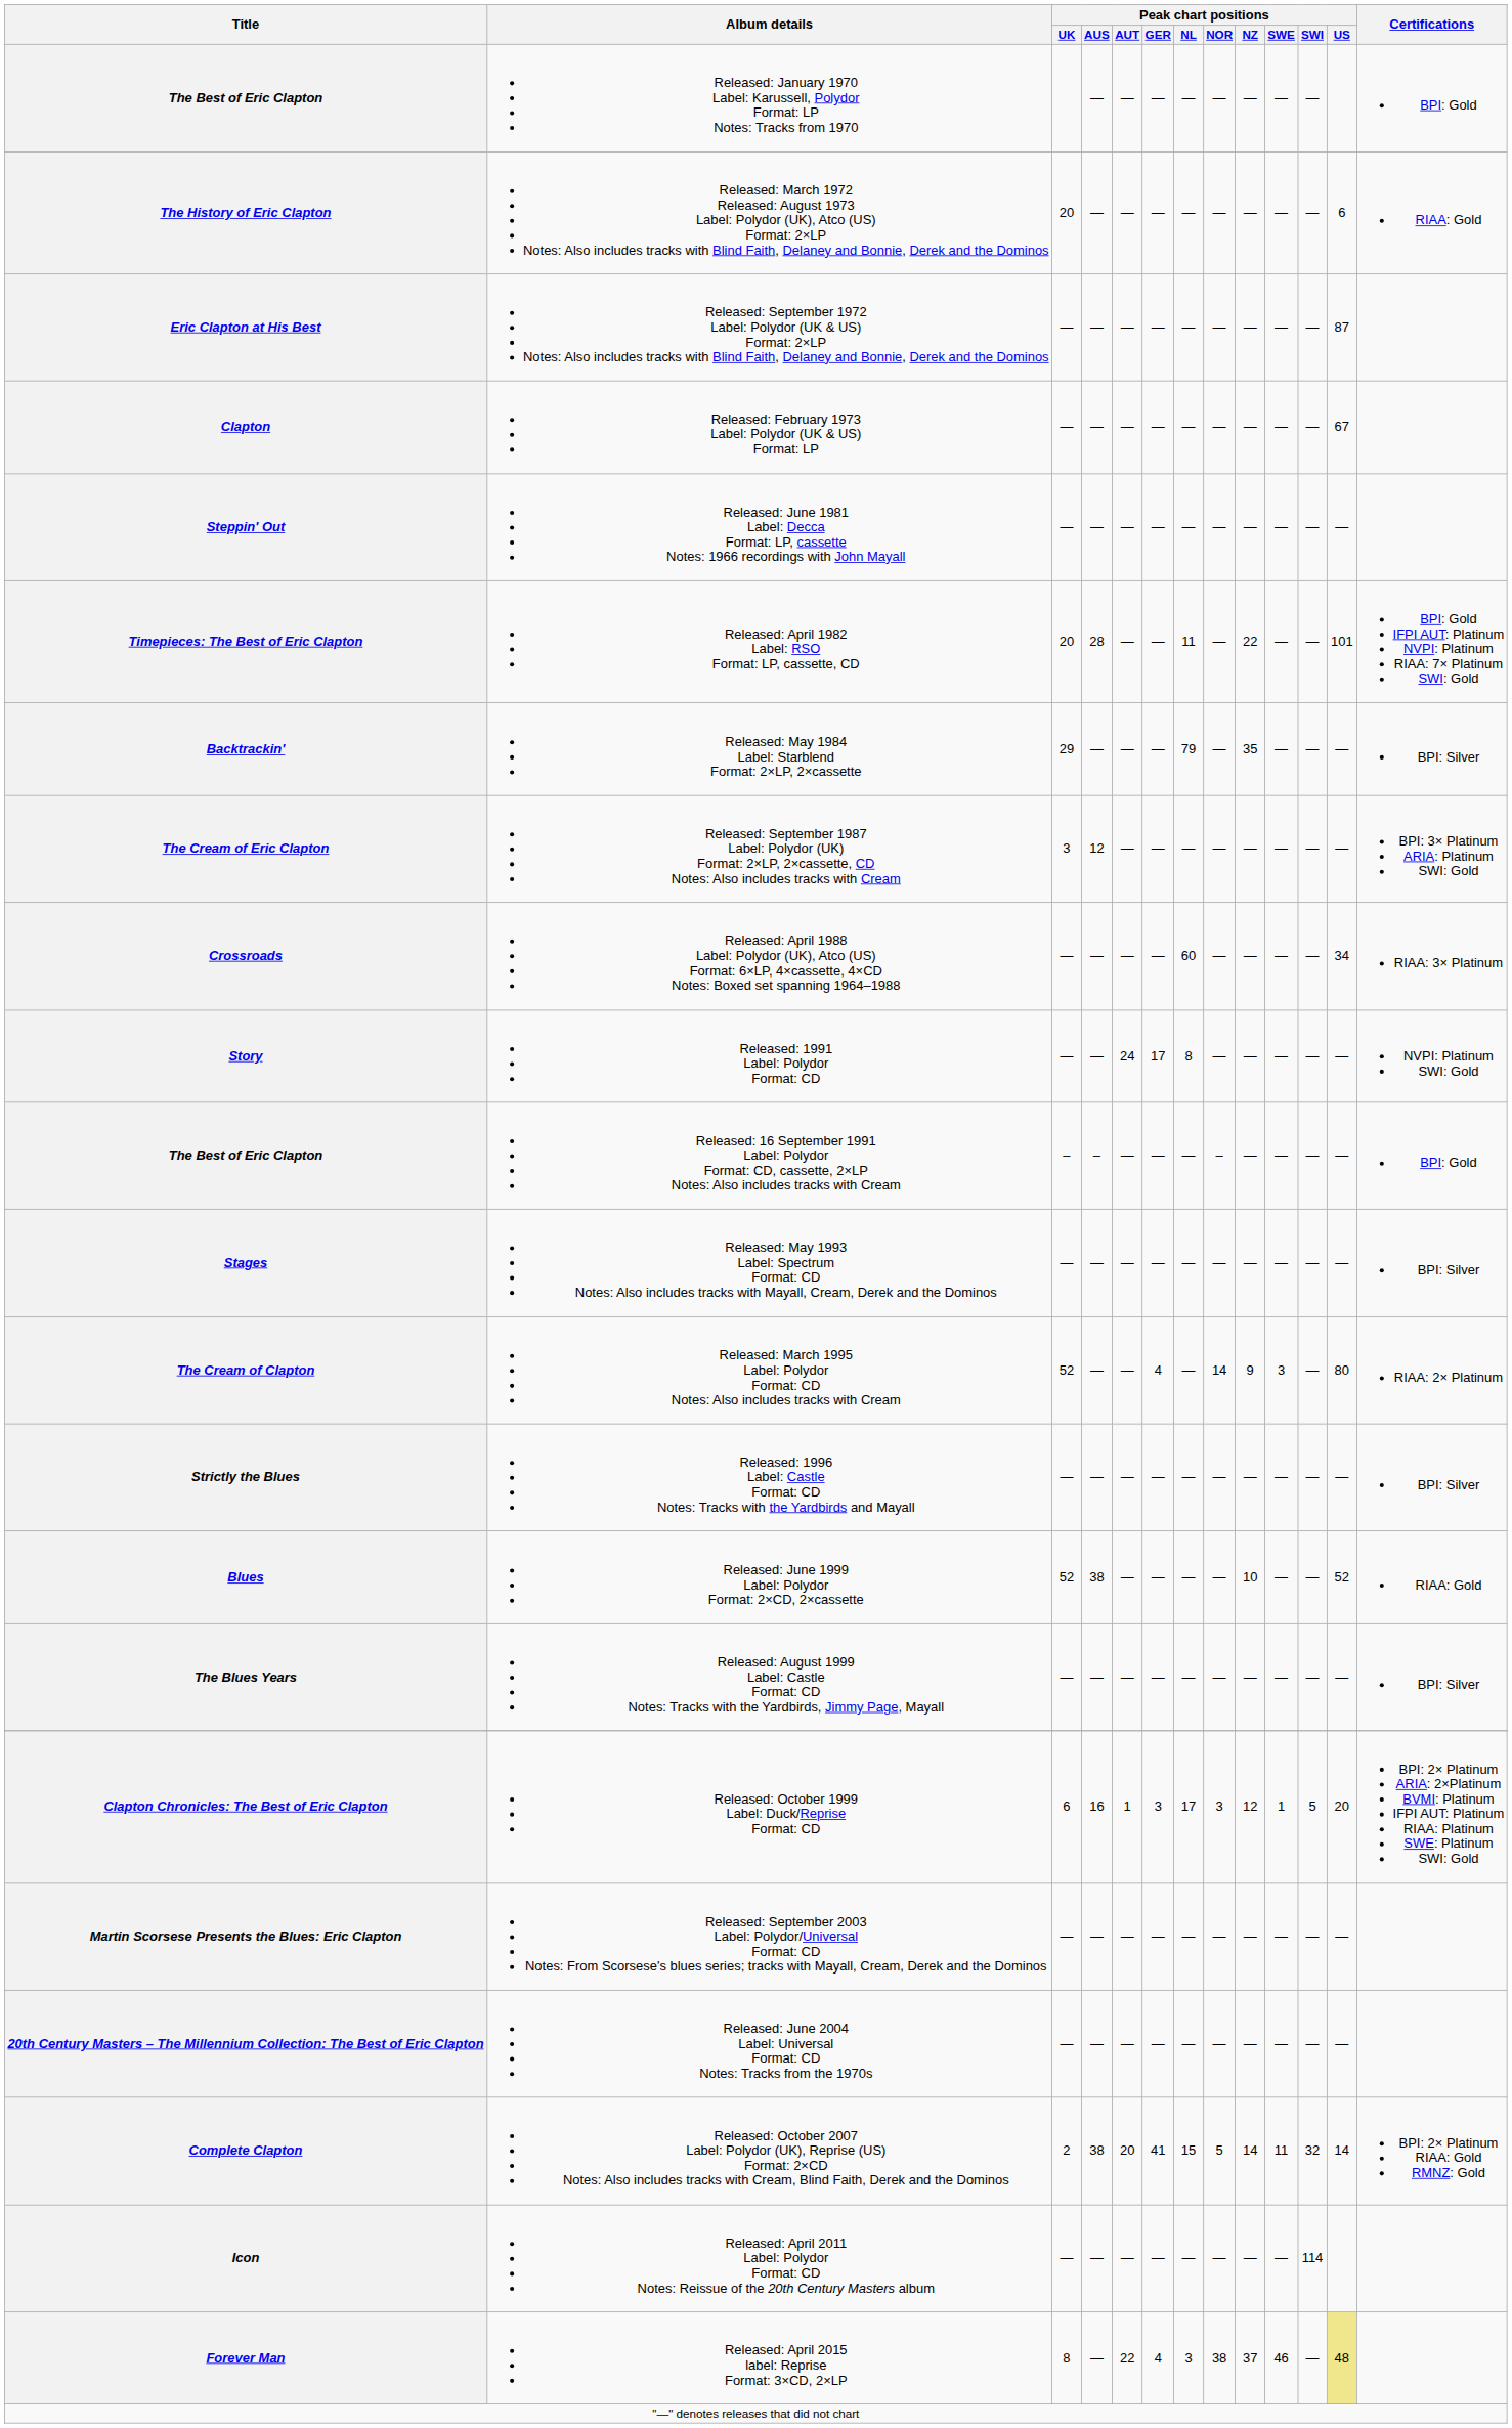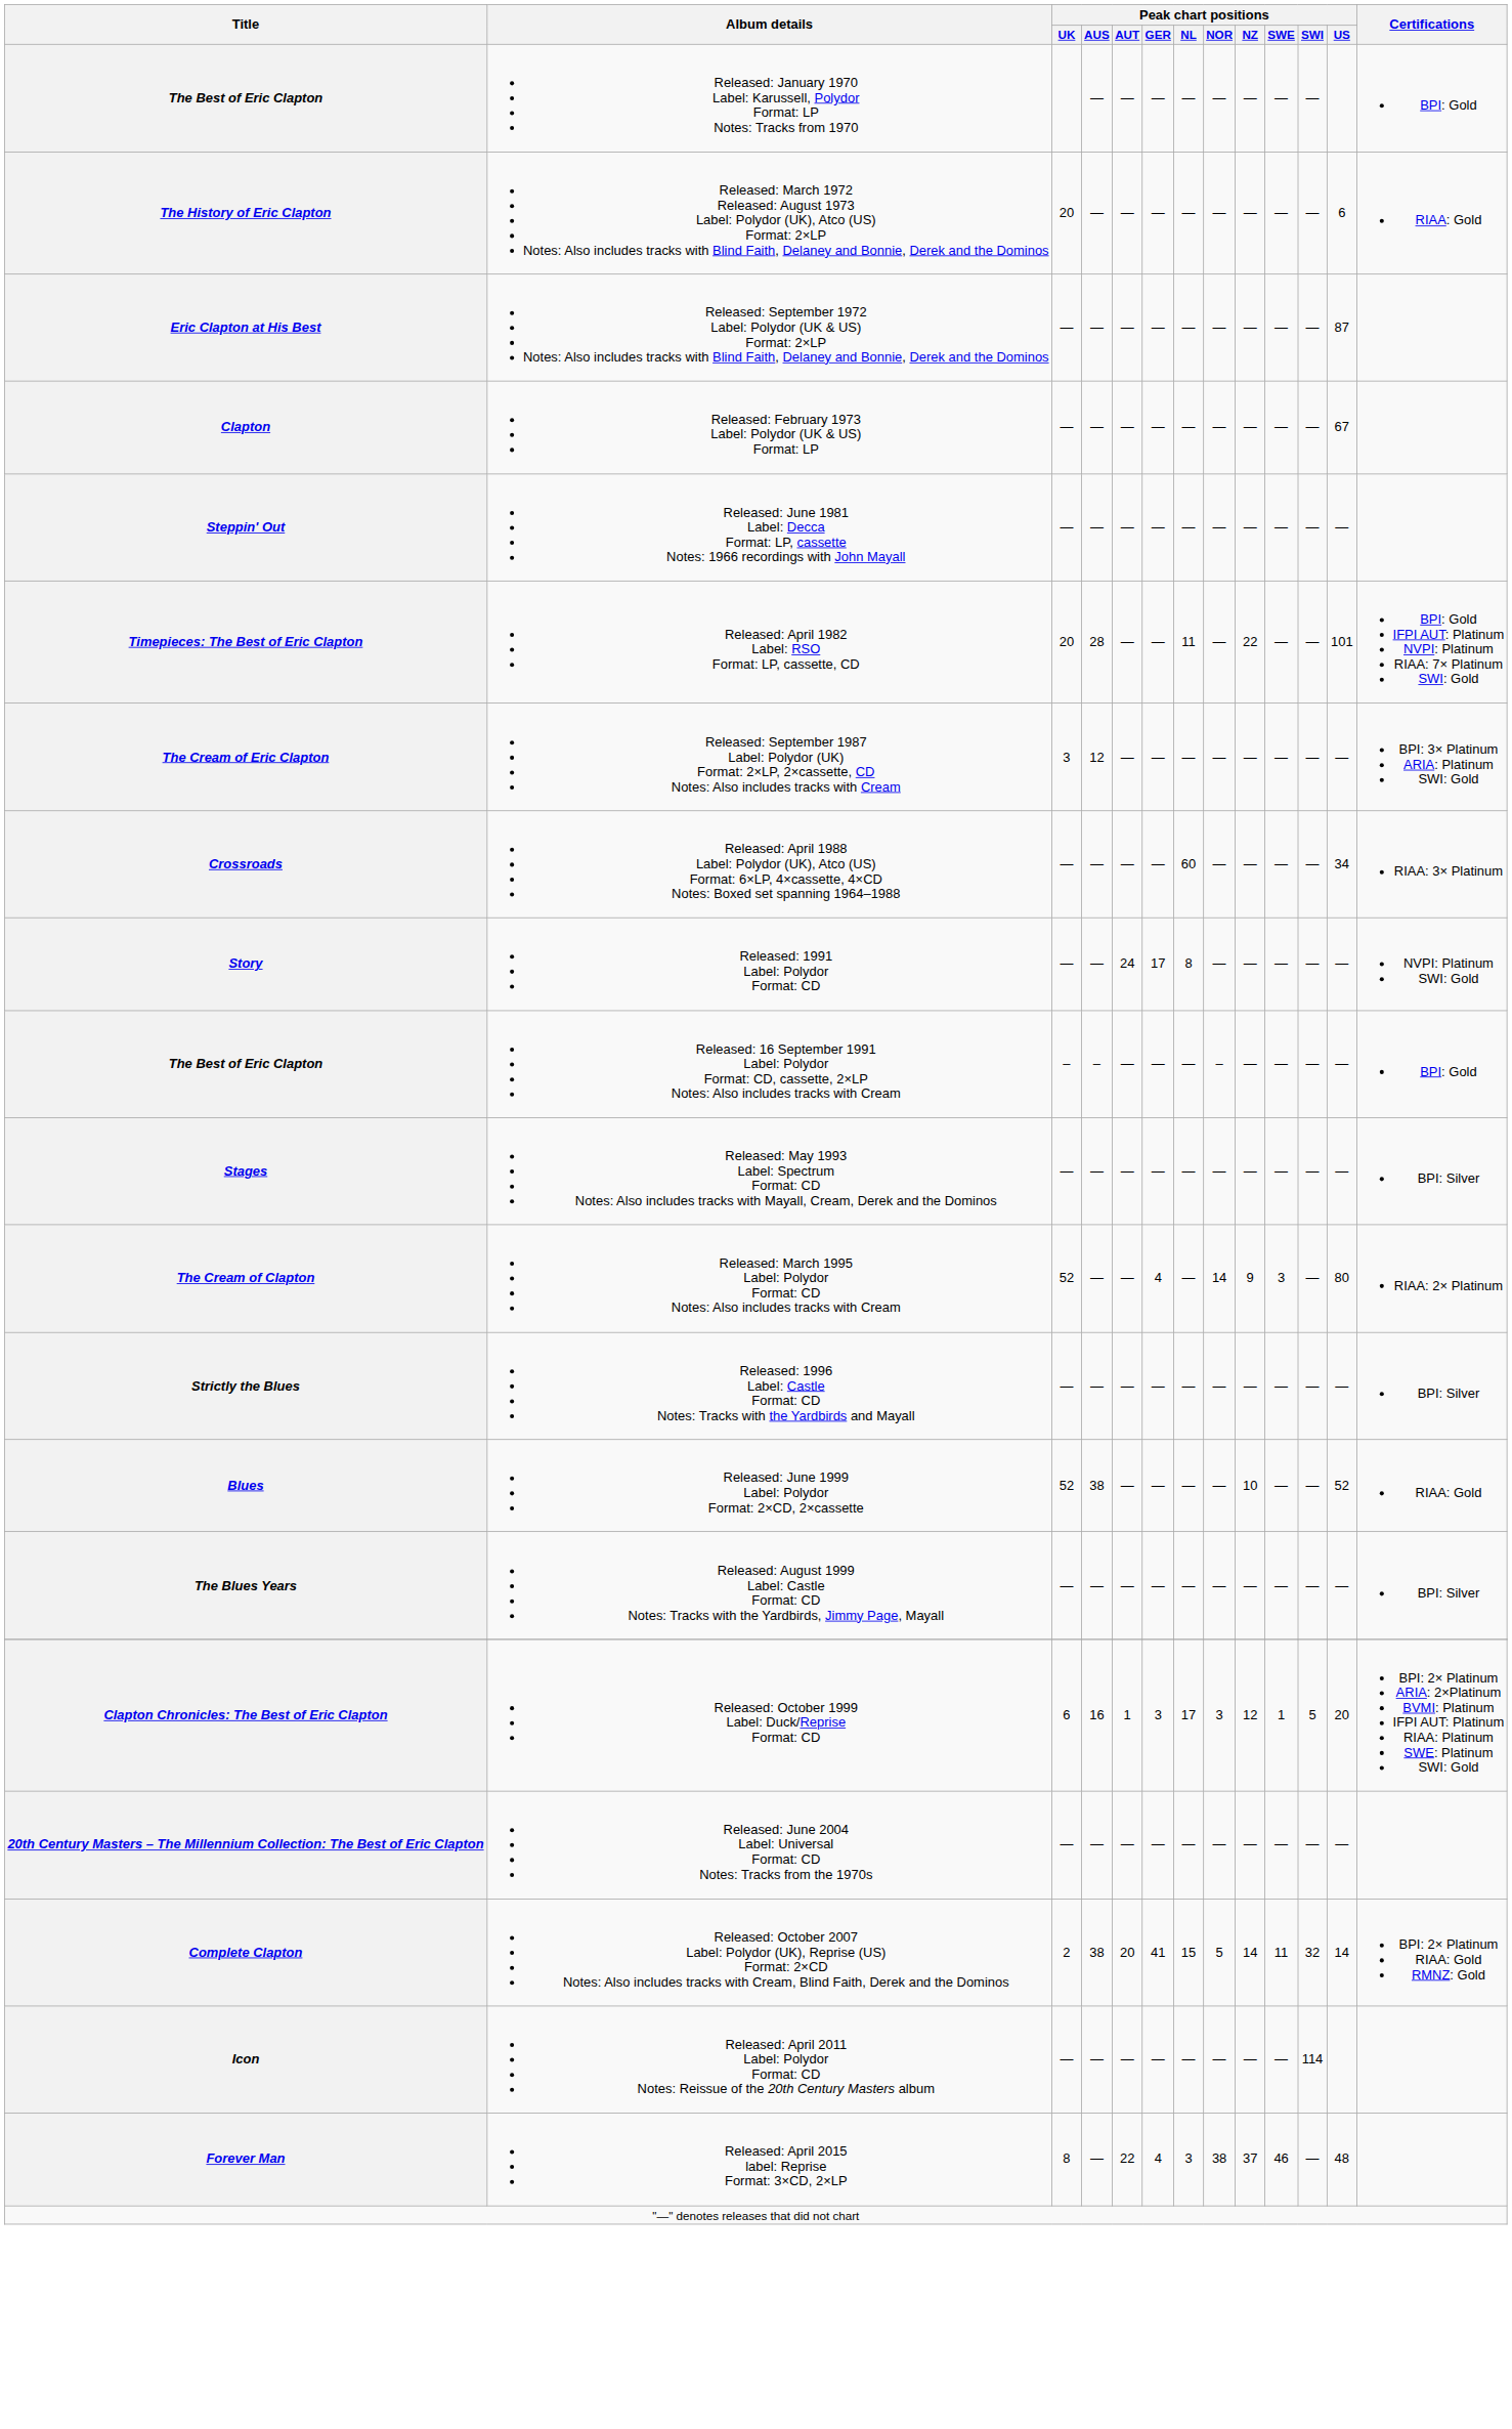 <table class="wikitable plainrowheaders" style="text-align:center;">
 <tr>
 <th scope="col" rowspan="2">Title</th>
 <th scope="col" rowspan="2">Album details</th>
 <th scope="col" colspan="10">Peak chart positions</th>
 <th scope="col" rowspan="2"><a href='#'>Certifications</a></th>
 </tr>
 <tr>
 <th scope="col" style="width:2em;font-size:90%;"><a href='#'>UK</a><br></th>
 <th scope="col" style="width:2em;font-size:90%;"><a href='#'>AUS</a><br></th>
 <th scope="col" style="width:2em;font-size:90%;"><a href='#'>AUT</a><br></th>
 <th scope="col" style="width:2em;font-size:90%;"><a href='#'>GER</a><br></th>
 <th scope="col" style="width:2em;font-size:90%;"><a href='#'>NL</a><br></th>
 <th scope="col" style="width:2em;font-size:90%;"><a href='#'>NOR</a><br></th>
 <th scope="col" style="width:2em;font-size:90%;"><a href='#'>NZ</a><br></th>
 <th scope="col" style="width:2em;font-size:90%;"><a href='#'>SWE</a><br></th>
 <th scope="col" style="width:2em;font-size:90%;"><a href='#'>SWI</a><br></th>
 <th scope="col" style="width:2em;font-size:90%;"><a href='#'>US</a><br></th>
 </tr>
 <tr>
 <th scope="row"><em>The Best of Eric Clapton</em></th>
 <td><br><ul><li>Released: January 1970</li><li>Label: Karussell, <a href='#'>Polydor</a></li><li>Format: LP</li><li>Notes: Tracks from 1970</li></ul></td>
 <td></td>
 <td>—</td>
 <td>—</td>
 <td>—</td>
 <td>—</td>
 <td>—</td>
 <td>—</td>
 <td>—</td>
 <td>—</td>
 <td></td>
 <td><br><ul><li><a href='#'>BPI</a>: Gold</li></ul></td>
 </tr>
 <tr>
 <th scope="row"><em><a href='#'>The History of Eric Clapton</a></em></th>
 <td><br><ul><li>Released: March 1972</li><li>Released: August 1973</li><li>Label: Polydor (UK), Atco (US)</li><li>Format: 2×LP</li><li>Notes: Also includes tracks with <a href='#'>Blind Faith</a>, <a href='#'>Delaney and Bonnie</a>, <a href='#'>Derek and the Dominos</a></li></ul></td>
 <td>20</td>
 <td>—</td>
 <td>—</td>
 <td>—</td>
 <td>—</td>
 <td>—</td>
 <td>—</td>
 <td>—</td>
 <td>—</td>
 <td>6</td>
 <td><br><ul><li><a href='#'>RIAA</a>: Gold</li></ul></td>
 </tr>
 <tr>
 <th scope="row"><em><a href='#'>Eric Clapton at His Best</a></em></th>
 <td><br><ul><li>Released: September 1972</li><li>Label: Polydor (UK & US)</li><li>Format: 2×LP</li><li>Notes: Also includes tracks with <a href='#'>Blind Faith</a>, <a href='#'>Delaney and Bonnie</a>, <a href='#'>Derek and the Dominos</a></li></ul></td>
 <td>—</td>
 <td>—</td>
 <td>—</td>
 <td>—</td>
 <td>—</td>
 <td>—</td>
 <td>—</td>
 <td>—</td>
 <td>—</td>
 <td>87</td>
 <td></td>
 </tr>
 <tr>
 <th scope="row"><em><a href='#'>Clapton</a></em></th>
 <td><br><ul><li>Released: February 1973</li><li>Label: Polydor (UK & US)</li><li>Format: LP</li></ul></td>
 <td>—</td>
 <td>—</td>
 <td>—</td>
 <td>—</td>
 <td>—</td>
 <td>—</td>
 <td>—</td>
 <td>—</td>
 <td>—</td>
 <td>67</td>
 <td></td>
 </tr>
 <tr>
 <th scope="row"><em><a href='#'>Steppin' Out</a></em></th>
 <td><br><ul><li>Released: June 1981</li><li>Label: <a href='#'>Decca</a></li><li>Format: LP, <a href='#'>cassette</a></li><li>Notes: 1966 recordings with <a href='#'>John Mayall</a></li></ul></td>
 <td>—</td>
 <td>—</td>
 <td>—</td>
 <td>—</td>
 <td>—</td>
 <td>—</td>
 <td>—</td>
 <td>—</td>
 <td>—</td>
 <td>—</td>
 <td></td>
 </tr>
 <tr>
 <th scope="row"><em><a href='#'>Timepieces: The Best of Eric Clapton</a></em></th>
 <td><br><ul><li>Released: April 1982</li><li>Label: <a href='#'>RSO</a></li><li>Format: LP, cassette, CD</li></ul></td>
 <td>20</td>
 <td>28</td>
 <td>—</td>
 <td>—</td>
 <td>11</td>
 <td>—</td>
 <td>22</td>
 <td>—</td>
 <td>—</td>
 <td>101</td>
 <td><br><ul><li><a href='#'>BPI</a>: Gold</li><li><a href='#'>IFPI AUT</a>: Platinum</li><li><a href='#'>NVPI</a>: Platinum</li><li>RIAA: 7× Platinum</li><li><a href='#'>SWI</a>: Gold</li></ul></td>
-</tr>
-<tr>
-<th scope="row"><em><a href='#'>Backtrackin'</a></em></th>
-<td><br><ul><li>Released: May 1984</li><li>Label: Starblend</li><li>Format: 2×LP, 2×cassette</li></ul></td>
-<td>29</td>
-<td>—</td>
-<td>—</td>
-<td>—</td>
-<td>79</td>
-<td>—</td>
-<td>35</td>
-<td>—</td>
-<td>—</td>
-<td>—</td>
-<td><br><ul><li>BPI: Silver</li></ul></td>
 </tr>
 <tr>
 <th scope="row"><em><a href='#'>The Cream of Eric Clapton</a></em></th>
 <td><br><ul><li>Released: September 1987</li><li>Label: Polydor (UK)</li><li>Format: 2×LP, 2×cassette, <a href='#'>CD</a></li><li>Notes: Also includes tracks with <a href='#'>Cream</a></li></ul></td>
 <td>3</td>
 <td>12</td>
 <td>—</td>
 <td>—</td>
 <td>—</td>
 <td>—</td>
 <td>—</td>
 <td>—</td>
 <td>—</td>
 <td>—</td>
 <td><br><ul><li>BPI: 3× Platinum</li><li><a href='#'>ARIA</a>: Platinum</li><li>SWI: Gold</li></ul></td>
 </tr>
 <tr>
 <th scope="row"><em><a href='#'>Crossroads</a></em></th>
 <td><br><ul><li>Released: April 1988</li><li>Label: Polydor (UK), Atco (US)</li><li>Format: 6×LP, 4×cassette, 4×CD</li><li>Notes: Boxed set spanning 1964–1988</li></ul></td>
 <td>—</td>
 <td>—</td>
 <td>—</td>
 <td>—</td>
 <td>60</td>
 <td>—</td>
 <td>—</td>
 <td>—</td>
 <td>—</td>
 <td>34</td>
 <td><br><ul><li>RIAA: 3× Platinum</li></ul></td>
 </tr>
 <tr>
 <th scope="row"><em><a href='#'>Story</a></em></th>
 <td><br><ul><li>Released: 1991</li><li>Label: Polydor</li><li>Format: CD</li></ul></td>
 <td>—</td>
 <td>—</td>
 <td>24</td>
 <td>17</td>
 <td>8</td>
 <td>—</td>
 <td>—</td>
 <td>—</td>
 <td>—</td>
 <td>—</td>
 <td><br><ul><li>NVPI: Platinum</li><li>SWI: Gold</li></ul></td>
 </tr>
 <tr>
 <th scope="row"><em>The Best of Eric Clapton</em></th>
 <td><br><ul><li>Released: 16 September 1991</li><li>Label: Polydor</li><li>Format: CD, cassette, 2×LP</li><li>Notes: Also includes tracks with Cream</li></ul></td>
 <td>–</td>
 <td>–</td>
 <td>—</td>
 <td>—</td>
 <td>—</td>
 <td>–</td>
 <td>—</td>
 <td>—</td>
 <td>—</td>
 <td>—</td>
 <td><br><ul><li><a href='#'>BPI</a>: Gold</li></ul></td>
 </tr>
 <tr>
 <th scope="row"><em><a href='#'>Stages</a></em></th>
 <td><br><ul><li>Released: May 1993</li><li>Label: Spectrum</li><li>Format: CD</li><li>Notes: Also includes tracks with Mayall, Cream, Derek and the Dominos</li></ul></td>
 <td>—</td>
 <td>—</td>
 <td>—</td>
 <td>—</td>
 <td>—</td>
 <td>—</td>
 <td>—</td>
 <td>—</td>
 <td>—</td>
 <td>—</td>
 <td><br><ul><li>BPI: Silver</li></ul></td>
 </tr>
 <tr>
 <th scope="row"><em><a href='#'>The Cream of Clapton</a></em></th>
 <td><br><ul><li>Released: March 1995</li><li>Label: Polydor</li><li>Format: CD</li><li>Notes: Also includes tracks with Cream</li></ul></td>
 <td>52</td>
 <td>—</td>
 <td>—</td>
 <td>4</td>
 <td>—</td>
 <td>14</td>
 <td>9</td>
 <td>3</td>
 <td>—</td>
 <td>80</td>
 <td><br><ul><li>RIAA: 2× Platinum</li></ul></td>
 </tr>
 <tr>
 <th scope="row"><em>Strictly the Blues</em></th>
 <td><br><ul><li>Released: 1996</li><li>Label: <a href='#'>Castle</a></li><li>Format: CD</li><li>Notes: Tracks with <a href='#'>the Yardbirds</a> and Mayall</li></ul></td>
 <td>—</td>
 <td>—</td>
 <td>—</td>
 <td>—</td>
 <td>—</td>
 <td>—</td>
 <td>—</td>
 <td>—</td>
 <td>—</td>
 <td>—</td>
 <td><br><ul><li>BPI: Silver</li></ul></td>
 </tr>
 <tr>
 <th scope="row"><em><a href='#'>Blues</a></em></th>
 <td><br><ul><li>Released: June 1999</li><li>Label: Polydor</li><li>Format: 2×CD, 2×cassette</li></ul></td>
 <td>52</td>
 <td>38</td>
 <td>—</td>
 <td>—</td>
 <td>—</td>
 <td>—</td>
 <td>10</td>
 <td>—</td>
 <td>—</td>
 <td>52</td>
 <td><br><ul><li>RIAA: Gold</li></ul></td>
 </tr>
 <tr>
 <th scope="row"><em>The Blues Years</em></th>
 <td><br><ul><li>Released: August 1999</li><li>Label: Castle</li><li>Format: CD</li><li>Notes: Tracks with the Yardbirds, <a href='#'>Jimmy Page</a>, Mayall</li></ul></td>
 <td>—</td>
 <td>—</td>
 <td>—</td>
 <td>—</td>
 <td>—</td>
 <td>—</td>
 <td>—</td>
 <td>—</td>
 <td>—</td>
 <td>—</td>
 <td><br><ul><li>BPI: Silver</li></ul></td>
 </tr>
 <tr>
 </tr>
 <tr>
 <th scope="row"><em><a href='#'>Clapton Chronicles: The Best of Eric Clapton</a></em></th>
 <td><br><ul><li>Released: October 1999</li><li>Label: Duck/<a href='#'>Reprise</a></li><li>Format: CD</li></ul></td>
 <td>6</td>
 <td>16</td>
 <td>1</td>
 <td>3</td>
 <td>17</td>
 <td>3</td>
 <td>12</td>
 <td>1</td>
 <td>5</td>
 <td>20</td>
 <td><br><ul><li>BPI: 2× Platinum</li><li><a href='#'>ARIA</a>: 2×Platinum</li><li><a href='#'>BVMI</a>: Platinum</li><li>IFPI AUT: Platinum</li><li>RIAA: Platinum</li><li><a href='#'>SWE</a>: Platinum</li><li>SWI: Gold</li></ul></td>
 </tr>
 <tr>
-<th scope="row"><em>Martin Scorsese Presents the Blues: Eric Clapton</em></th>
-<td><br><ul><li>Released: September 2003</li><li>Label: Polydor/<a href='#'>Universal</a></li><li>Format: CD</li><li>Notes: From Scorsese's blues series; tracks with Mayall, Cream, Derek and the Dominos</li></ul></td>
-<td>—</td>
-<td>—</td>
-<td>—</td>
-<td>—</td>
-<td>—</td>
-<td>—</td>
-<td>—</td>
-<td>—</td>
-<td>—</td>
-<td>—</td>
-<td></td>
-</tr>
-<tr>
 <th scope="row"><em><a href='#'>20th Century Masters – The Millennium Collection: The Best of Eric Clapton</a></em></th>
 <td><br><ul><li>Released: June 2004</li><li>Label: Universal</li><li>Format: CD</li><li>Notes: Tracks from the 1970s</li></ul></td>
 <td>—</td>
 <td>—</td>
 <td>—</td>
 <td>—</td>
 <td>—</td>
 <td>—</td>
 <td>—</td>
 <td>—</td>
 <td>—</td>
 <td>—</td>
 <td></td>
 </tr>
 <tr>
 <th scope="row"><em><a href='#'>Complete Clapton</a></em></th>
 <td><br><ul><li>Released: October 2007</li><li>Label: Polydor (UK), Reprise (US)</li><li>Format: 2×CD</li><li>Notes: Also includes tracks with Cream, Blind Faith, Derek and the Dominos</li></ul></td>
 <td>2</td>
 <td>38</td>
 <td>20</td>
 <td>41</td>
 <td>15</td>
 <td>5</td>
 <td>14</td>
 <td>11</td>
 <td>32</td>
 <td>14</td>
 <td><br><ul><li>BPI: 2× Platinum</li><li>RIAA: Gold</li><li><a href='#'>RMNZ</a>: Gold</li></ul></td>
 </tr>
 <tr>
 <th scope="row"><em>Icon</em></th>
 <td><br><ul><li>Released: April 2011</li><li>Label: Polydor</li><li>Format: CD</li><li>Notes: Reissue of the <em>20th Century Masters</em> album</li></ul></td>
 <td>—</td>
 <td>—</td>
 <td>—</td>
 <td>—</td>
 <td>—</td>
 <td>—</td>
 <td>—</td>
 <td>—</td>
 <td>114</td>
 <td></td>
 </tr>
 <tr>
 <th scope="row"><em><a href='#'>Forever Man</a></em></th>
 <td><br><ul><li>Released: April 2015</li><li>label: Reprise</li><li>Format: 3×CD, 2×LP</li></ul></td>
 <td>8</td>
 <td>—</td>
 <td>22</td>
 <td>4</td>
 <td>3</td>
 <td>38</td>
 <td>37</td>
 <td>46</td>
 <td>—</td>
-<td style="background: khaki;">48</td>
+<td>48</td>
 <td></td>
 </tr>
 <tr>
 <td colspan="13" style="font-size:90%">"—" denotes releases that did not chart</td>
 </tr>
 </table>
